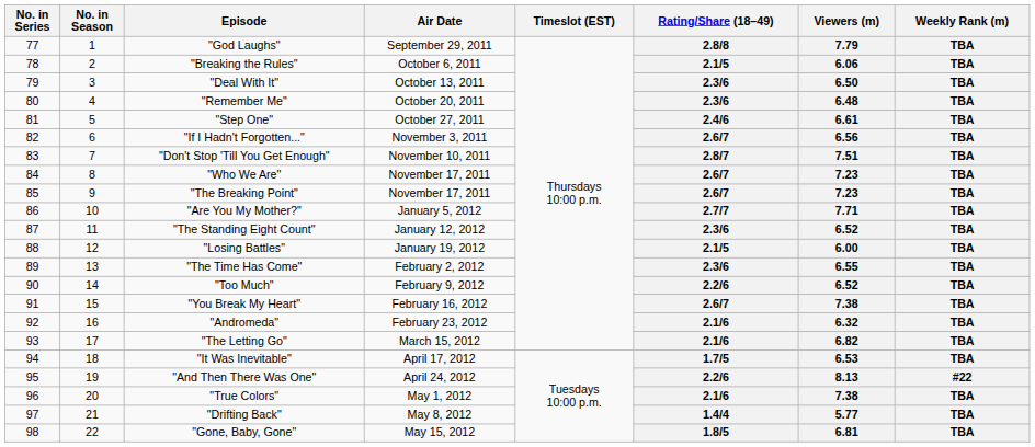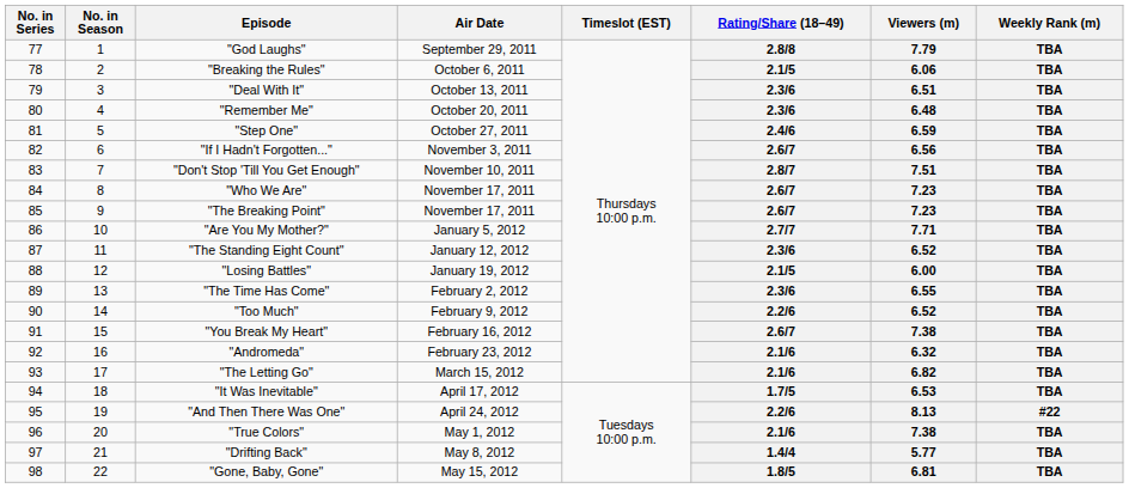 <table class="wikitable" style="font-size:90%; text-align:center; width: 100%; margin-left: auto; margin-right: auto;">
 <tr>
 <th>No. in<br>Series</th>
 <th>No. in<br>Season</th>
 <th>Episode</th>
 <th>Air Date</th>
 <th>Timeslot (EST)</th>
 <th><a href='#'>Rating/Share</a> (18–49)</th>
 <th>Viewers (m)</th>
 <th>Weekly Rank (m)</th>
 </tr>
 <tr>
 <td style="text-align:center">77</td>
 <td style="text-align:center">1</td>
 <td>"God Laughs"</td>
 <td>September 29, 2011</td>
 <td style="text-align:center" rowspan=17>Thursdays<br>10:00 p.m.</td>
 <th style="text-align:center">2.8/8</th>
 <th style="text-align:center">7.79</th>
 <th style="text-align:center">TBA</th>
 </tr>
 <tr>
 <td style="text-align:center">78</td>
 <td style="text-align:center">2</td>
 <td>"Breaking the Rules"</td>
 <td>October 6, 2011</td>
 <th style="text-align:center">2.1/5</th>
 <th style="text-align:center">6.06</th>
 <th style="text-align:center">TBA</th>
 </tr>
 <tr>
 <td style="text-align:center">79</td>
 <td style="text-align:center">3</td>
 <td>"Deal With It"</td>
 <td>October 13, 2011</td>
 <th style="text-align:center">2.3/6</th>
-<th style="text-align:center">6.50</th>
+<th style="text-align:center">6.51</th>
 <th style="text-align:center">TBA</th>
 </tr>
 <tr>
 <td style="text-align:center">80</td>
 <td style="text-align:center">4</td>
 <td>"Remember Me"</td>
 <td>October 20, 2011</td>
 <th style="text-align:center">2.3/6</th>
 <th style="text-align:center">6.48</th>
 <th style="text-align:center">TBA</th>
 </tr>
 <tr>
 <td style="text-align:center">81</td>
 <td style="text-align:center">5</td>
 <td>"Step One"</td>
 <td>October 27, 2011</td>
 <th style="text-align:center">2.4/6</th>
-<th style="text-align:center">6.61</th>
+<th style="text-align:center">6.59</th>
 <th style="text-align:center">TBA</th>
 </tr>
 <tr>
 <td style="text-align:center">82</td>
 <td style="text-align:center">6</td>
 <td>"If I Hadn't Forgotten..."</td>
 <td>November 3, 2011</td>
 <th style="text-align:center">2.6/7</th>
 <th style="text-align:center">6.56</th>
 <th style="text-align:center">TBA</th>
 </tr>
 <tr>
 <td style="text-align:center">83</td>
 <td style="text-align:center">7</td>
 <td>"Don't Stop 'Till You Get Enough"</td>
 <td>November 10, 2011</td>
 <th style="text-align:center">2.8/7</th>
 <th style="text-align:center">7.51</th>
 <th style="text-align:center">TBA</th>
 </tr>
 <tr>
 <td style="text-align:center">84</td>
 <td style="text-align:center">8</td>
 <td>"Who We Are"</td>
 <td>November 17, 2011</td>
 <th style="text-align:center">2.6/7</th>
 <th style="text-align:center">7.23</th>
 <th style="text-align:center">TBA</th>
 </tr>
 <tr>
 <td style="text-align:center">85</td>
 <td style="text-align:center">9</td>
 <td>"The Breaking Point"</td>
 <td>November 17, 2011</td>
 <th style="text-align:center">2.6/7</th>
 <th style="text-align:center">7.23</th>
 <th style="text-align:center">TBA</th>
 </tr>
 <tr>
 <td style="text-align:center">86</td>
 <td style="text-align:center">10</td>
 <td>"Are You My Mother?"</td>
 <td>January 5, 2012</td>
 <th style="text-align:center">2.7/7</th>
 <th style="text-align:center">7.71</th>
 <th style="text-align:center">TBA</th>
 </tr>
 <tr>
 <td style="text-align:center">87</td>
 <td style="text-align:center">11</td>
 <td>"The Standing Eight Count"</td>
 <td>January 12, 2012</td>
 <th style="text-align:center">2.3/6</th>
 <th style="text-align:center">6.52</th>
 <th style="text-align:center">TBA</th>
 </tr>
 <tr>
 <td style="text-align:center">88</td>
 <td style="text-align:center">12</td>
 <td>"Losing Battles"</td>
 <td>January 19, 2012</td>
 <th style="text-align:center">2.1/5</th>
 <th style="text-align:center">6.00</th>
 <th style="text-align:center">TBA</th>
 </tr>
 <tr>
 <td style="text-align:center">89</td>
 <td style="text-align:center">13</td>
 <td>"The Time Has Come"</td>
 <td>February 2, 2012</td>
 <th style="text-align:center">2.3/6</th>
 <th style="text-align:center">6.55</th>
 <th style="text-align:center">TBA</th>
 </tr>
 <tr>
 <td style="text-align:center">90</td>
 <td style="text-align:center">14</td>
 <td>"Too Much"</td>
 <td>February 9, 2012</td>
 <th style="text-align:center">2.2/6</th>
 <th style="text-align:center">6.52</th>
 <th style="text-align:center">TBA</th>
 </tr>
 <tr>
 <td style="text-align:center">91</td>
 <td style="text-align:center">15</td>
 <td>"You Break My Heart"</td>
 <td>February 16, 2012</td>
 <th style="text-align:center">2.6/7</th>
 <th style="text-align:center">7.38</th>
 <th style="text-align:center">TBA</th>
 </tr>
 <tr>
 <td style="text-align:center">92</td>
 <td style="text-align:center">16</td>
 <td>"Andromeda"</td>
 <td>February 23, 2012</td>
 <th style="text-align:center">2.1/6</th>
 <th style="text-align:center">6.32</th>
 <th style="text-align:center">TBA</th>
 </tr>
 <tr>
 <td style="text-align:center">93</td>
 <td style="text-align:center">17</td>
 <td>"The Letting Go"</td>
 <td>March 15, 2012</td>
 <th style="text-align:center">2.1/6</th>
 <th style="text-align:center">6.82</th>
 <th style="text-align:center">TBA</th>
 </tr>
 <tr>
 <td style="text-align:center">94</td>
 <td style="text-align:center">18</td>
 <td>"It Was Inevitable"</td>
 <td>April 17, 2012</td>
 <td style="text-align:center" rowspan=5>Tuesdays<br>10:00 p.m.</td>
 <th style="text-align:center">1.7/5</th>
 <th style="text-align:center">6.53</th>
 <th style="text-align:center">TBA</th>
 </tr>
 <tr>
 <td style="text-align:center">95</td>
 <td style="text-align:center">19</td>
 <td>"And Then There Was One"</td>
 <td>April 24, 2012</td>
 <th style="text-align:center">2.2/6</th>
 <th style="text-align:center">8.13</th>
 <th style="text-align:center">#22</th>
 </tr>
 <tr>
 <td style="text-align:center">96</td>
 <td style="text-align:center">20</td>
 <td>"True Colors"</td>
 <td>May 1, 2012</td>
 <th style="text-align:center">2.1/6</th>
 <th style="text-align:center">7.38</th>
 <th style="text-align:center">TBA</th>
 </tr>
 <tr>
 <td style="text-align:center">97</td>
 <td style="text-align:center">21</td>
 <td>"Drifting Back"</td>
 <td>May 8, 2012</td>
 <th style="text-align:center">1.4/4</th>
 <th style="text-align:center">5.77</th>
 <th style="text-align:center">TBA</th>
 </tr>
 <tr>
 <td style="text-align:center">98</td>
 <td style="text-align:center">22</td>
 <td>"Gone, Baby, Gone"</td>
 <td>May 15, 2012</td>
 <th style="text-align:center">1.8/5</th>
 <th style="text-align:center">6.81</th>
 <th style="text-align:center">TBA</th>
 </tr>
 </table>
